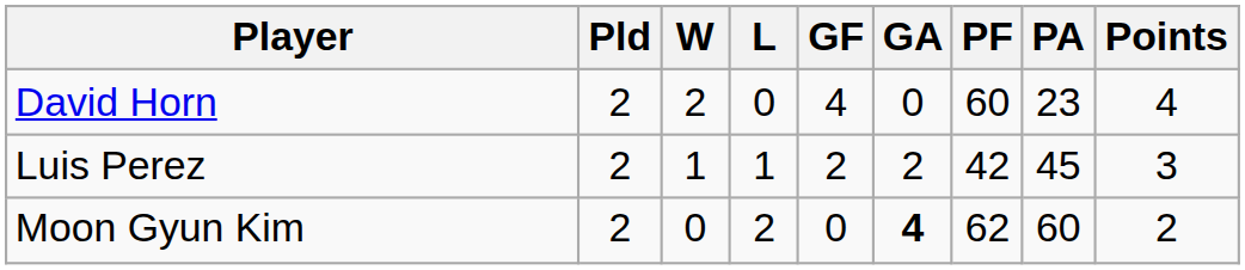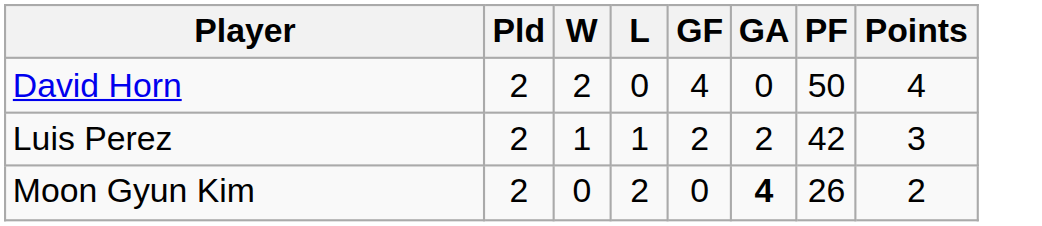 <table class=wikitable style="text-align:center">
 <tr>
 <th width=220>Player</th>
 <th width=20>Pld</th>
 <th width=20>W</th>
 <th width=20>L</th>
 <th width=20>GF</th>
 <th width=20>GA</th>
 <th width=20>PF</th>
-<th width=20>PA</th>
 <th width=50>Points</th>
 </tr>
 <tr>
 <td align=left> <a href='#'>David Horn</a></td>
 <td>2</td>
 <td>2</td>
 <td>0</td>
 <td>4</td>
 <td>0</td>
-<td>60</td>
-<td>23</td>
+<td>50</td>
 <td>4</td>
 </tr>
 <tr>
 <td align=left> Luis Perez</td>
 <td>2</td>
 <td>1</td>
 <td>1</td>
 <td>2</td>
 <td>2</td>
 <td>42</td>
-<td>45</td>
 <td>3</td>
 </tr>
 <tr>
 <td align=left> Moon Gyun Kim</td>
 <td>2</td>
 <td>0</td>
 <td>2</td>
 <td>0</td>
 <td><strong>4</strong></td>
-<td>62</td>
-<td>60</td>
+<td>26</td>
 <td>2</td>
 </tr>
 </table>
